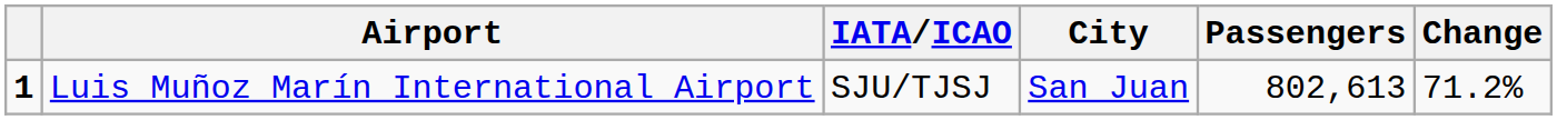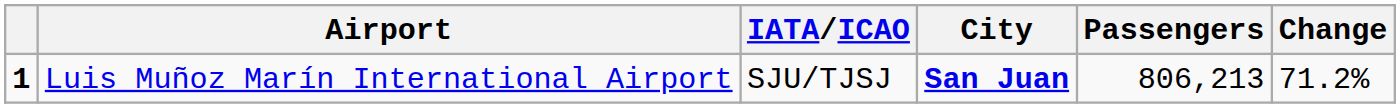 <table class="wikitable sortable">
 <tr>
 <th></th>
 <th>Airport</th>
 <th><a href='#'>IATA</a>/<a href='#'>ICAO</a></th>
 <th>City</th>
 <th>Passengers</th>
 <th>Change</th>
 </tr>
 <tr>
 <td><strong>1</strong></td>
 <td><a href='#'>Luis Muñoz Marín International Airport</a></td>
 <td>SJU/TJSJ</td>
-<td><a href='#'>San Juan</a></td>
-<td align="right">802,613</td>
+<td><strong><a href='#'>San Juan</a></strong></td>
+<td align="right">806,213</td>
 <td> 71.2%</td>
 </tr>
 </table>
